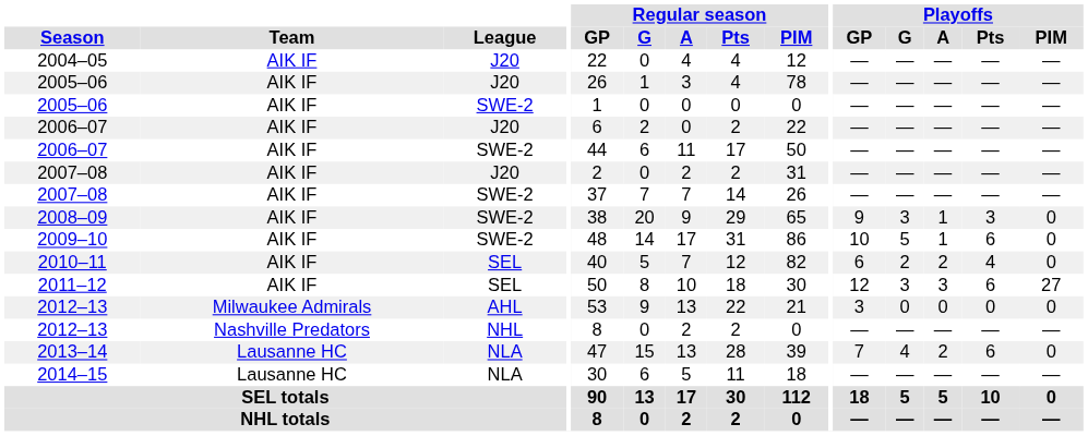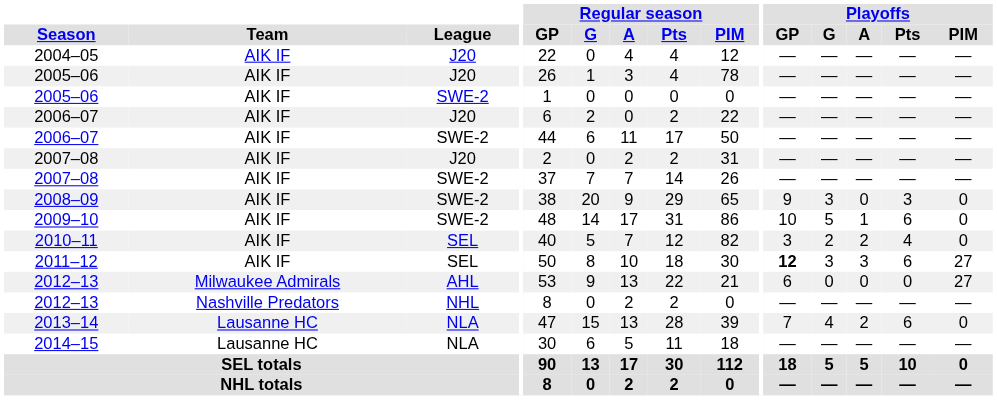 <table border="0" cellpadding="1" cellspacing="0" style="text-align:center; width:60em">
 <tr bgcolor="#e0e0e0">
 <th colspan="3" bgcolor="#ffffff"></th>
 <th rowspan="100" bgcolor="#ffffff"></th>
 <th colspan="5"><a href='#'>Regular season</a></th>
 <th rowspan="100" bgcolor="#ffffff"></th>
 <th colspan="5"><a href='#'>Playoffs</a></th>
 </tr>
 <tr bgcolor="#e0e0e0">
 <th><a href='#'>Season</a></th>
 <th>Team</th>
 <th>League</th>
 <th>GP</th>
 <th><a href='#'>G</a></th>
 <th><a href='#'>A</a></th>
 <th><a href='#'>Pts</a></th>
 <th><a href='#'>PIM</a></th>
 <th>GP</th>
 <th>G</th>
 <th>A</th>
 <th>Pts</th>
 <th>PIM</th>
 </tr>
 <tr>
 <td>2004–05</td>
 <td><a href='#'>AIK IF</a></td>
 <td><a href='#'>J20</a></td>
 <td>22</td>
 <td>0</td>
 <td>4</td>
 <td>4</td>
 <td>12</td>
 <td>—</td>
 <td>—</td>
 <td>—</td>
 <td>—</td>
 <td>—</td>
 </tr>
 <tr bgcolor="#f0f0f0">
 <td>2005–06</td>
 <td>AIK IF</td>
 <td>J20</td>
 <td>26</td>
 <td>1</td>
 <td>3</td>
 <td>4</td>
 <td>78</td>
 <td>—</td>
 <td>—</td>
 <td>—</td>
 <td>—</td>
 <td>—</td>
 </tr>
 <tr>
 <td><a href='#'>2005–06</a></td>
 <td>AIK IF</td>
 <td><a href='#'>SWE-2</a></td>
 <td>1</td>
 <td>0</td>
 <td>0</td>
 <td>0</td>
 <td>0</td>
 <td>—</td>
 <td>—</td>
 <td>—</td>
 <td>—</td>
 <td>—</td>
 </tr>
 <tr bgcolor="#f0f0f0">
 <td>2006–07</td>
 <td>AIK IF</td>
 <td>J20</td>
 <td>6</td>
 <td>2</td>
 <td>0</td>
 <td>2</td>
 <td>22</td>
 <td>—</td>
 <td>—</td>
 <td>—</td>
 <td>—</td>
 <td>—</td>
 </tr>
 <tr>
 <td><a href='#'>2006–07</a></td>
 <td>AIK IF</td>
 <td>SWE-2</td>
 <td>44</td>
 <td>6</td>
 <td>11</td>
 <td>17</td>
 <td>50</td>
 <td>—</td>
 <td>—</td>
 <td>—</td>
 <td>—</td>
 <td>—</td>
 </tr>
 <tr bgcolor="#f0f0f0">
 <td>2007–08</td>
 <td>AIK IF</td>
 <td>J20</td>
 <td>2</td>
 <td>0</td>
 <td>2</td>
 <td>2</td>
 <td>31</td>
 <td>—</td>
 <td>—</td>
 <td>—</td>
 <td>—</td>
 <td>—</td>
 </tr>
 <tr>
 <td><a href='#'>2007–08</a></td>
 <td>AIK IF</td>
 <td>SWE-2</td>
 <td>37</td>
 <td>7</td>
 <td>7</td>
 <td>14</td>
 <td>26</td>
 <td>—</td>
 <td>—</td>
 <td>—</td>
 <td>—</td>
 <td>—</td>
 </tr>
 <tr bgcolor="#f0f0f0">
 <td><a href='#'>2008–09</a></td>
 <td>AIK IF</td>
 <td>SWE-2</td>
 <td>38</td>
 <td>20</td>
 <td>9</td>
 <td>29</td>
 <td>65</td>
 <td>9</td>
 <td>3</td>
-<td>1</td>
+<td>0</td>
 <td>3</td>
 <td>0</td>
 </tr>
 <tr>
 <td><a href='#'>2009–10</a></td>
 <td>AIK IF</td>
 <td>SWE-2</td>
 <td>48</td>
 <td>14</td>
 <td>17</td>
 <td>31</td>
 <td>86</td>
 <td>10</td>
 <td>5</td>
 <td>1</td>
 <td>6</td>
 <td>0</td>
 </tr>
 <tr bgcolor="#f0f0f0">
 <td><a href='#'>2010–11</a></td>
 <td>AIK IF</td>
 <td><a href='#'>SEL</a></td>
 <td>40</td>
 <td>5</td>
 <td>7</td>
 <td>12</td>
 <td>82</td>
-<td>6</td>
+<td>3</td>
 <td>2</td>
 <td>2</td>
 <td>4</td>
 <td>0</td>
 </tr>
 <tr>
 <td><a href='#'>2011–12</a></td>
 <td>AIK IF</td>
 <td>SEL</td>
 <td>50</td>
 <td>8</td>
 <td>10</td>
 <td>18</td>
 <td>30</td>
-<td>12</td>
+<td><strong>12</strong></td>
 <td>3</td>
 <td>3</td>
 <td>6</td>
 <td>27</td>
 </tr>
 <tr bgcolor="#f0f0f0">
 <td><a href='#'>2012–13</a></td>
 <td><a href='#'>Milwaukee Admirals</a></td>
 <td><a href='#'>AHL</a></td>
 <td>53</td>
 <td>9</td>
 <td>13</td>
 <td>22</td>
 <td>21</td>
-<td>3</td>
+<td>6</td>
 <td>0</td>
 <td>0</td>
 <td>0</td>
-<td>0</td>
+<td>27</td>
 </tr>
 <tr>
 <td><a href='#'>2012–13</a></td>
 <td><a href='#'>Nashville Predators</a></td>
 <td><a href='#'>NHL</a></td>
 <td>8</td>
 <td>0</td>
 <td>2</td>
 <td>2</td>
 <td>0</td>
 <td>—</td>
 <td>—</td>
 <td>—</td>
 <td>—</td>
 <td>—</td>
 </tr>
 <tr bgcolor="#f0f0f0">
 <td><a href='#'>2013–14</a></td>
 <td><a href='#'>Lausanne HC</a></td>
 <td><a href='#'>NLA</a></td>
 <td>47</td>
 <td>15</td>
 <td>13</td>
 <td>28</td>
 <td>39</td>
 <td>7</td>
 <td>4</td>
 <td>2</td>
 <td>6</td>
 <td>0</td>
 </tr>
 <tr>
 <td><a href='#'>2014–15</a></td>
 <td>Lausanne HC</td>
 <td>NLA</td>
 <td>30</td>
 <td>6</td>
 <td>5</td>
 <td>11</td>
 <td>18</td>
 <td>—</td>
 <td>—</td>
 <td>—</td>
 <td>—</td>
 <td>—</td>
 </tr>
 <tr bgcolor="#e0e0e0">
 <th colspan="3">SEL totals</th>
 <th>90</th>
 <th>13</th>
 <th>17</th>
 <th>30</th>
 <th>112</th>
 <th>18</th>
 <th>5</th>
 <th>5</th>
 <th>10</th>
 <th>0</th>
 </tr>
 <tr bgcolor="#e0e0e0">
 <th colspan="3">NHL totals</th>
 <th>8</th>
 <th>0</th>
 <th>2</th>
 <th>2</th>
 <th>0</th>
 <th>—</th>
 <th>—</th>
 <th>—</th>
 <th>—</th>
 <th>—</th>
 </tr>
 </table>
